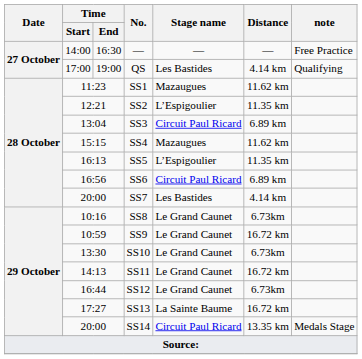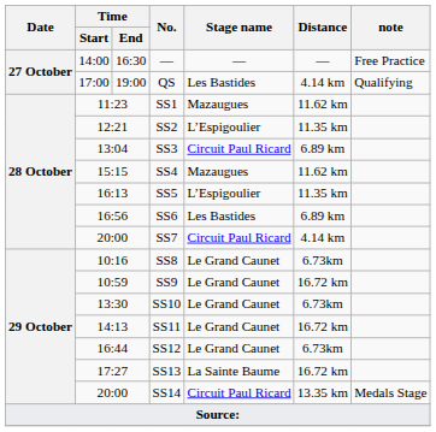 <table class="wikitable" style="font-size: 85%;">
 <tr>
 <th rowspan="2">Date</th>
 <th colspan="2">Time</th>
 <th rowspan="2">No.</th>
 <th rowspan="2">Stage name</th>
 <th rowspan="2">Distance</th>
 <th rowspan="2">note</th>
 </tr>
 <tr>
 <th>Start</th>
 <th>End</th>
 </tr>
 <tr>
 <th rowspan="2">27 October</th>
 <td align="center">14:00</td>
 <td align="center">16:30</td>
 <td align="center">—</td>
 <td align="center">—</td>
 <td align="center">—</td>
 <td>Free Practice</td>
 </tr>
 <tr>
 <td align="center">17:00</td>
 <td align="center">19:00</td>
 <td align="center">QS</td>
 <td>Les Bastides</td>
 <td align="center">4.14 km</td>
 <td>Qualifying</td>
 </tr>
 <tr>
 <th rowspan="7">28 October</th>
 <td colspan="2" align="center">11:23</td>
 <td align="center">SS1</td>
 <td>Mazaugues</td>
 <td align="center">11.62 km</td>
 <td></td>
 </tr>
 <tr>
 <td colspan="2" align="center">12:21</td>
 <td align="center">SS2</td>
 <td>L’Espigoulier</td>
 <td align="center">11.35 km</td>
 <td></td>
 </tr>
 <tr>
 <td colspan="2" align="center">13:04</td>
 <td align="center">SS3</td>
 <td align="center"><a href='#'>Circuit Paul Ricard</a></td>
 <td align="center">6.89 km</td>
 <td></td>
 </tr>
 <tr>
 <td colspan="2" align="center">15:15</td>
 <td align="center">SS4</td>
 <td>Mazaugues</td>
 <td align="center">11.62 km</td>
 <td></td>
 </tr>
 <tr>
 <td colspan="2" align="center">16:13</td>
 <td align="center">SS5</td>
 <td>L’Espigoulier</td>
 <td align="center">11.35 km</td>
 <td></td>
 </tr>
 <tr>
 <td colspan="2" align="center">16:56</td>
 <td align="center">SS6</td>
-<td><a href='#'>Circuit Paul Ricard</a></td>
+<td>Les Bastides</td>
 <td align="center">6.89 km</td>
 <td></td>
 </tr>
 <tr>
 <td colspan="2" align="center">20:00</td>
 <td align="center">SS7</td>
-<td>Les Bastides</td>
+<td><a href='#'>Circuit Paul Ricard</a></td>
 <td align="center">4.14 km</td>
 <td></td>
 </tr>
 <tr>
 <th rowspan="7">29 October</th>
 <td colspan="2" align="center">10:16</td>
 <td align="center">SS8</td>
 <td>Le Grand Caunet</td>
 <td align="center">6.73km</td>
 <td></td>
 </tr>
 <tr>
 <td colspan="2" align="center">10:59</td>
 <td align="center">SS9</td>
 <td>Le Grand Caunet</td>
 <td align="center">16.72 km</td>
 <td></td>
 </tr>
 <tr>
 <td colspan="2" align="center">13:30</td>
 <td align="center">SS10</td>
 <td>Le Grand Caunet</td>
 <td align="center">6.73km</td>
 <td></td>
 </tr>
 <tr>
 <td colspan="2" align="center">14:13</td>
 <td align="center">SS11</td>
 <td>Le Grand Caunet</td>
 <td align="center">16.72 km</td>
 <td></td>
 </tr>
 <tr>
 <td colspan="2" align="center">16:44</td>
 <td align="center">SS12</td>
 <td>Le Grand Caunet</td>
 <td align="center">6.73km</td>
 <td></td>
 </tr>
 <tr>
 <td colspan="2" align="center">17:27</td>
 <td align="center">SS13</td>
 <td>La Sainte Baume</td>
 <td align="center">16.72 km</td>
 <td></td>
 </tr>
 <tr>
 <td colspan="2" align="center">20:00</td>
 <td align="center">SS14</td>
 <td><a href='#'>Circuit Paul Ricard</a></td>
 <td align="center">13.35 km</td>
 <td>Medals Stage</td>
 </tr>
 <tr>
 <td style="background-color:#EAECF0; text-align:center" colspan="7"><strong>Source:</strong></td>
 </tr>
 <tr>
 </tr>
 </table>
